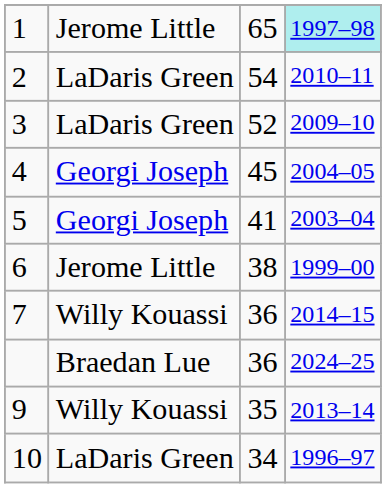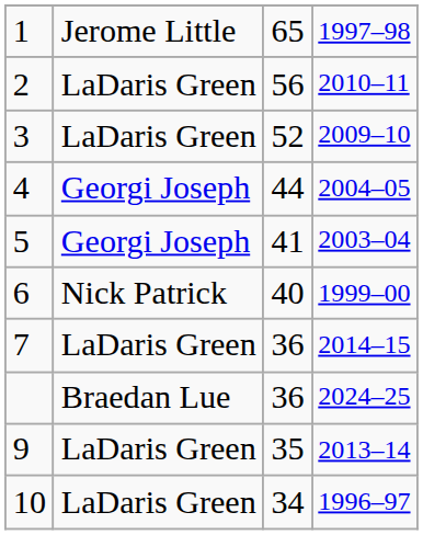 <table class="wikitable">
 <tr>
 </tr>
 <tr>
 <td>1</td>
 <td>Jerome Little</td>
 <td>65</td>
-<td style="background: paleturquoise; font-size:80%;"><a href='#'>1997–98</a></td>
+<td style="font-size:80%;"><a href='#'>1997–98</a></td>
 </tr>
 <tr>
 <td>2</td>
 <td>LaDaris Green</td>
-<td>54</td>
+<td>56</td>
 <td style="font-size:80%;"><a href='#'>2010–11</a></td>
 </tr>
 <tr>
 <td>3</td>
 <td>LaDaris Green</td>
 <td>52</td>
 <td style="font-size:80%;"><a href='#'>2009–10</a></td>
 </tr>
 <tr>
 <td>4</td>
 <td><a href='#'>Georgi Joseph</a></td>
-<td>45</td>
+<td>44</td>
 <td style="font-size:80%;"><a href='#'>2004–05</a></td>
 </tr>
 <tr>
 <td>5</td>
 <td><a href='#'>Georgi Joseph</a></td>
 <td>41</td>
 <td style="font-size:80%;"><a href='#'>2003–04</a></td>
 </tr>
 <tr>
 <td>6</td>
-<td>Jerome Little</td>
-<td>38</td>
+<td>Nick Patrick</td>
+<td>40</td>
 <td style="font-size:80%;"><a href='#'>1999–00</a></td>
 </tr>
 <tr>
 <td>7</td>
-<td>Willy Kouassi</td>
+<td>LaDaris Green</td>
 <td>36</td>
 <td style="font-size:80%;"><a href='#'>2014–15</a></td>
 </tr>
 <tr>
 <td></td>
 <td>Braedan Lue</td>
 <td>36</td>
 <td style="font-size:80%;"><a href='#'>2024–25</a></td>
 </tr>
 <tr>
 <td>9</td>
-<td>Willy Kouassi</td>
+<td>LaDaris Green</td>
 <td>35</td>
 <td style="font-size:80%;"><a href='#'>2013–14</a></td>
 </tr>
 <tr>
 <td>10</td>
 <td>LaDaris Green</td>
 <td>34</td>
 <td style="font-size:80%;"><a href='#'>1996–97</a></td>
 </tr>
 </table>
